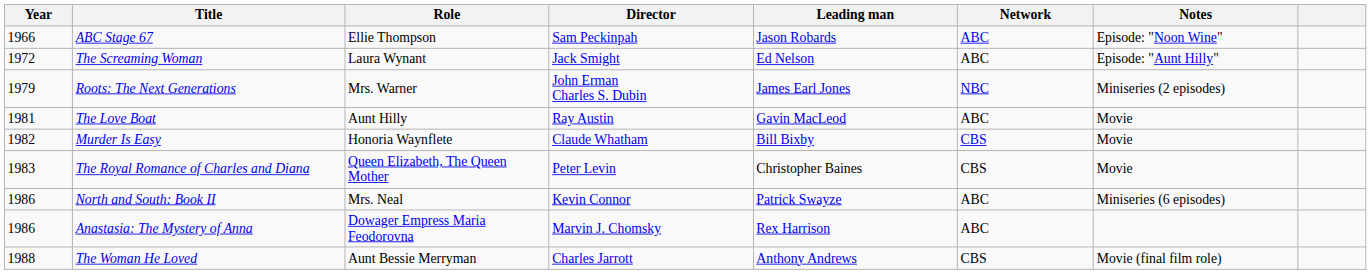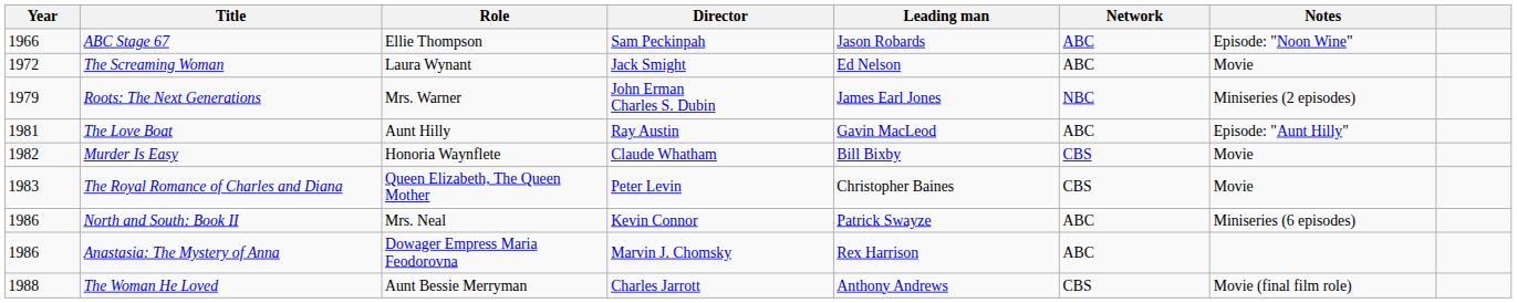 <table class="wikitable sortable" width="100%">
 <tr>
 <th width="5%">Year</th>
 <th width="20%">Title</th>
 <th width="15%">Role</th>
 <th width="15%">Director</th>
 <th width="15%">Leading man</th>
 <th width="10%">Network</th>
 <th width="15%" class="unsortable">Notes</th>
 <th width="5%" class="unsortable"></th>
 </tr>
 <tr>
 <td>1966</td>
 <td><em><a href='#'>ABC Stage 67</a></em></td>
 <td>Ellie Thompson</td>
 <td><a href='#'>Sam Peckinpah</a></td>
 <td><a href='#'>Jason Robards</a></td>
 <td><a href='#'>ABC</a></td>
 <td>Episode: "<a href='#'>Noon Wine</a>"</td>
 <td></td>
 </tr>
 <tr>
 <td>1972</td>
 <td><em><a href='#'>The Screaming Woman</a></em></td>
 <td>Laura Wynant</td>
 <td><a href='#'>Jack Smight</a></td>
 <td><a href='#'>Ed Nelson</a></td>
 <td>ABC</td>
-<td>Episode: "<a href='#'>Aunt Hilly</a>"</td>
+<td>Movie</td>
 <td></td>
 </tr>
 <tr>
 <td>1979</td>
 <td><em><a href='#'>Roots: The Next Generations</a></em></td>
 <td>Mrs. Warner</td>
 <td><a href='#'>John Erman</a><br><a href='#'>Charles S. Dubin</a></td>
 <td><a href='#'>James Earl Jones</a></td>
 <td><a href='#'>NBC</a></td>
 <td>Miniseries (2 episodes)</td>
 <td></td>
 </tr>
 <tr>
 <td>1981</td>
 <td><em><a href='#'>The Love Boat</a></em></td>
 <td>Aunt Hilly</td>
 <td><a href='#'>Ray Austin</a></td>
 <td><a href='#'>Gavin MacLeod</a></td>
 <td>ABC</td>
-<td>Movie</td>
+<td>Episode: "<a href='#'>Aunt Hilly</a>"</td>
 <td></td>
 </tr>
 <tr>
 <td>1982</td>
 <td><em><a href='#'>Murder Is Easy</a></em></td>
 <td>Honoria Waynflete</td>
 <td><a href='#'>Claude Whatham</a></td>
 <td><a href='#'>Bill Bixby</a></td>
 <td><a href='#'>CBS</a></td>
 <td>Movie</td>
 <td></td>
 </tr>
 <tr>
 <td>1983</td>
 <td><em><a href='#'>The Royal Romance of Charles and Diana</a></em></td>
 <td><a href='#'>Queen Elizabeth, The Queen Mother</a></td>
 <td><a href='#'>Peter Levin</a></td>
 <td>Christopher Baines</td>
 <td>CBS</td>
 <td>Movie</td>
 <td></td>
 </tr>
 <tr>
 <td>1986</td>
 <td><em><a href='#'>North and South: Book II</a></em></td>
 <td>Mrs. Neal</td>
 <td><a href='#'>Kevin Connor</a></td>
 <td><a href='#'>Patrick Swayze</a></td>
 <td>ABC</td>
 <td>Miniseries (6 episodes)</td>
 <td></td>
 </tr>
 <tr>
 <td>1986</td>
 <td><em><a href='#'>Anastasia: The Mystery of Anna</a></em></td>
 <td><a href='#'>Dowager Empress Maria Feodorovna</a></td>
 <td><a href='#'>Marvin J. Chomsky</a></td>
 <td><a href='#'>Rex Harrison</a></td>
 <td>ABC</td>
 <td></td>
 <td></td>
 </tr>
 <tr>
 <td>1988</td>
 <td><em><a href='#'>The Woman He Loved</a></em></td>
 <td>Aunt Bessie Merryman</td>
 <td><a href='#'>Charles Jarrott</a></td>
 <td><a href='#'>Anthony Andrews</a></td>
 <td>CBS</td>
 <td>Movie (final film role)</td>
 <td></td>
 </tr>
 </table>
